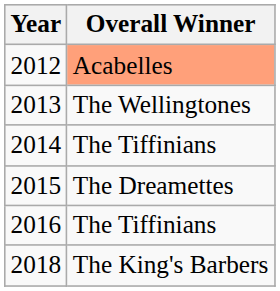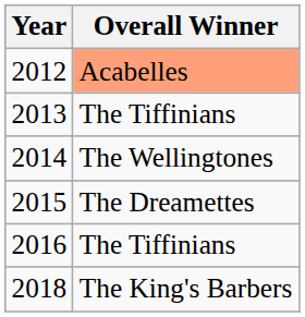 <table class="wikitable">
 <tr>
 <th>Year</th>
 <th>Overall Winner</th>
 </tr>
 <tr>
 <td>2012</td>
 <td style="background: lightsalmon;">Acabelles</td>
 </tr>
 <tr>
 <td>2013</td>
-<td>The Wellingtones</td>
+<td>The Tiffinians</td>
 </tr>
 <tr>
 <td>2014</td>
-<td>The Tiffinians</td>
+<td>The Wellingtones</td>
 </tr>
 <tr>
 <td>2015</td>
 <td>The Dreamettes</td>
 </tr>
 <tr>
 <td>2016</td>
 <td>The Tiffinians</td>
 </tr>
 <tr>
 <td>2018</td>
 <td>The King's Barbers</td>
 </tr>
 </table>
